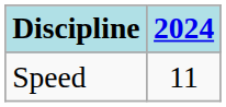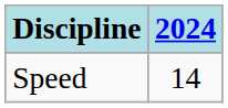 <table class="wikitable" style="text-align: center;">
 <tr>
 <th style="background: #b0e0e6;">Discipline</th>
 <th style="background: #b0e0e6;"><a href='#'>2024</a></th>
 </tr>
 <tr>
 <td align="left">Speed</td>
-<td>11</td>
+<td>14</td>
 </tr>
 </table>
